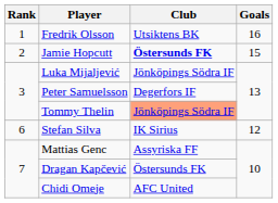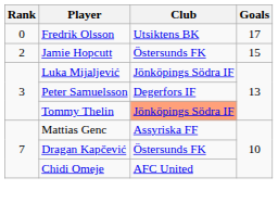 <table class="wikitable" style="text-align:center;">
 <tr>
 <th>Rank</th>
 <th>Player</th>
 <th>Club</th>
 <th>Goals</th>
 </tr>
 <tr>
-<td>1</td>
+<td>0</td>
 <td align="left"> <a href='#'>Fredrik Olsson</a></td>
 <td align="left"><a href='#'>Utsiktens BK</a></td>
-<td>16</td>
+<td>17</td>
 </tr>
 <tr>
 <td>2</td>
 <td align="left"> <a href='#'>Jamie Hopcutt</a></td>
-<td align="left"><strong><a href='#'>Östersunds FK</a></strong></td>
+<td align="left"><a href='#'>Östersunds FK</a></td>
 <td>15</td>
 </tr>
 <tr>
 <td rowspan="3">3</td>
 <td align="left"> <a href='#'>Luka Mijaljević</a></td>
 <td align="left"><a href='#'>Jönköpings Södra IF</a></td>
 <td rowspan="3">13</td>
 </tr>
 <tr>
 <td align="left"> <a href='#'>Peter Samuelsson</a></td>
 <td align="left"><a href='#'>Degerfors IF</a></td>
 </tr>
 <tr>
 <td align="left"> <a href='#'>Tommy Thelin</a></td>
 <td align="left" style="background: lightsalmon;"><a href='#'>Jönköpings Södra IF</a></td>
 </tr>
 <tr>
-<td>6</td>
-<td align="left"> <a href='#'>Stefan Silva</a></td>
-<td align="left"><a href='#'>IK Sirius</a></td>
-<td>12</td>
-</tr>
-<tr>
 <td rowspan="3">7</td>
 <td align="left"> Mattias Genc</td>
 <td align="left"><a href='#'>Assyriska FF</a></td>
 <td rowspan="3">10</td>
 </tr>
 <tr>
 <td align="left"> <a href='#'>Dragan Kapčević</a></td>
 <td align="left"><a href='#'>Östersunds FK</a></td>
 </tr>
 <tr>
 <td align="left"> <a href='#'>Chidi Omeje</a></td>
 <td align="left"><a href='#'>AFC United</a></td>
 </tr>
 </table>
